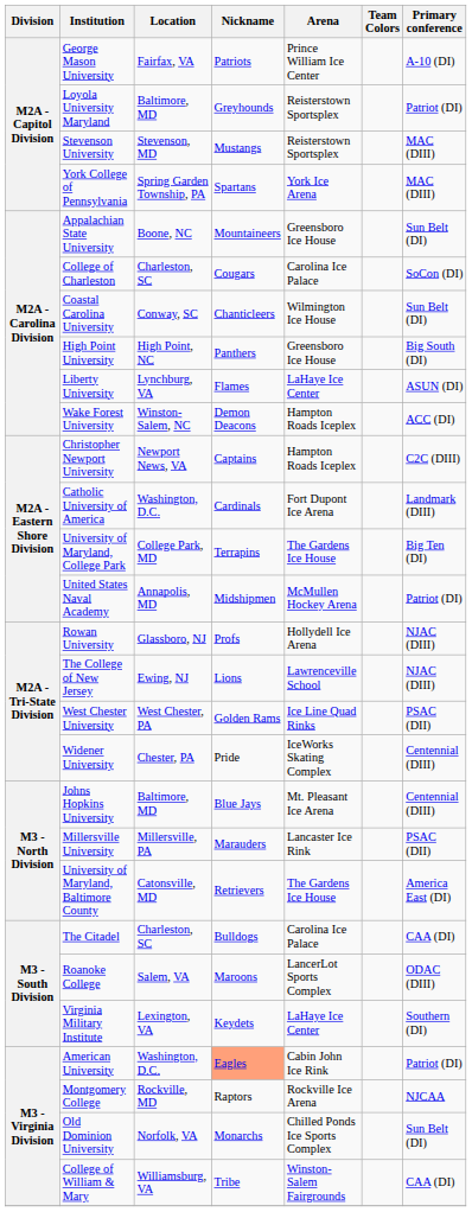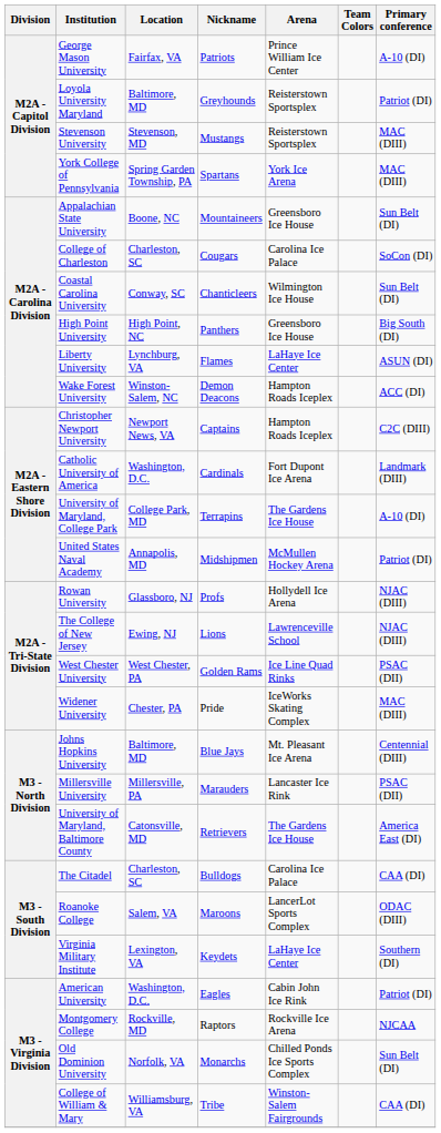 <table class="wikitable sortable">
 <tr>
 <th>Division</th>
 <th>Institution</th>
 <th>Location</th>
 <th>Nickname</th>
 <th>Arena</th>
 <th>Team Colors</th>
 <th>Primary conference</th>
 </tr>
 <tr>
 <th rowspan="4">M2A - Capitol Division</th>
 <td><a href='#'>George Mason University</a></td>
 <td><a href='#'>Fairfax</a>, <a href='#'>VA</a></td>
 <td><a href='#'>Patriots</a></td>
 <td>Prince William Ice Center</td>
 <td align=center> </td>
 <td><a href='#'>A-10</a> (DI)</td>
 </tr>
 <tr>
 <td><a href='#'>Loyola University Maryland</a></td>
 <td><a href='#'>Baltimore</a>, <a href='#'>MD</a></td>
 <td><a href='#'>Greyhounds</a></td>
 <td>Reisterstown Sportsplex</td>
 <td align=center> </td>
 <td><a href='#'>Patriot</a> (DI)</td>
 </tr>
 <tr>
 <td><a href='#'>Stevenson University</a></td>
 <td><a href='#'>Stevenson</a>, <a href='#'>MD</a></td>
 <td><a href='#'>Mustangs</a></td>
 <td>Reisterstown Sportsplex</td>
 <td align=center> </td>
 <td><a href='#'>MAC</a> (DIII)</td>
 </tr>
 <tr>
 <td><a href='#'>York College of Pennsylvania</a></td>
 <td><a href='#'>Spring Garden Township</a>, <a href='#'>PA</a></td>
 <td><a href='#'>Spartans</a></td>
 <td><a href='#'>York Ice Arena</a></td>
 <td align=center> </td>
 <td><a href='#'>MAC</a> (DIII)</td>
 </tr>
 <tr>
 <th rowspan="6">M2A - Carolina Division</th>
 <td><a href='#'>Appalachian State University</a></td>
 <td><a href='#'>Boone</a>, <a href='#'>NC</a></td>
 <td><a href='#'>Mountaineers</a></td>
 <td>Greensboro Ice House</td>
 <td align=center> </td>
 <td><a href='#'>Sun Belt</a> (DI)</td>
 </tr>
 <tr>
 <td><a href='#'>College of Charleston</a></td>
 <td><a href='#'>Charleston</a>, <a href='#'>SC</a></td>
 <td><a href='#'>Cougars</a></td>
 <td>Carolina Ice Palace</td>
 <td align=center> </td>
 <td><a href='#'>SoCon</a> (DI)</td>
 </tr>
 <tr>
 <td><a href='#'>Coastal Carolina University</a></td>
 <td><a href='#'>Conway</a>, <a href='#'>SC</a></td>
 <td><a href='#'>Chanticleers</a></td>
 <td>Wilmington Ice House</td>
 <td align=center> </td>
 <td><a href='#'>Sun Belt</a> (DI)</td>
 </tr>
 <tr>
 <td><a href='#'>High Point University</a></td>
 <td><a href='#'>High Point</a>, <a href='#'>NC</a></td>
 <td><a href='#'>Panthers</a></td>
 <td>Greensboro Ice House</td>
 <td align=center> </td>
 <td><a href='#'>Big South</a> (DI)</td>
 </tr>
 <tr>
 <td><a href='#'>Liberty University</a></td>
 <td><a href='#'>Lynchburg</a>, <a href='#'>VA</a></td>
 <td><a href='#'>Flames</a></td>
 <td><a href='#'>LaHaye Ice Center</a></td>
 <td align=center> </td>
 <td><a href='#'>ASUN</a> (DI)</td>
 </tr>
 <tr>
 <td><a href='#'>Wake Forest University</a></td>
 <td><a href='#'>Winston-Salem</a>, <a href='#'>NC</a></td>
 <td><a href='#'>Demon Deacons</a></td>
 <td>Hampton Roads Iceplex</td>
 <td align=center> </td>
 <td><a href='#'>ACC</a> (DI)</td>
 </tr>
 <tr>
 <th rowspan="4">M2A - Eastern Shore Division</th>
 <td><a href='#'>Christopher Newport University</a></td>
 <td><a href='#'>Newport News</a>, <a href='#'>VA</a></td>
 <td><a href='#'>Captains</a></td>
 <td>Hampton Roads Iceplex</td>
 <td align=center> </td>
 <td><a href='#'>C2C</a> (DIII)</td>
 </tr>
 <tr>
 <td><a href='#'>Catholic University of America</a></td>
 <td><a href='#'>Washington, D.C.</a></td>
 <td><a href='#'>Cardinals</a></td>
 <td>Fort Dupont Ice Arena</td>
 <td align=center> </td>
 <td><a href='#'>Landmark</a> (DIII)</td>
 </tr>
 <tr>
 <td><a href='#'>University of Maryland, College Park</a></td>
 <td><a href='#'>College Park</a>, <a href='#'>MD</a></td>
 <td><a href='#'>Terrapins</a></td>
 <td><a href='#'>The Gardens Ice House</a></td>
 <td align=center> </td>
-<td><a href='#'>Big Ten</a> (DI)</td>
+<td><a href='#'>A-10</a> (DI)</td>
 </tr>
 <tr>
 <td><a href='#'>United States Naval Academy</a></td>
 <td><a href='#'>Annapolis</a>, <a href='#'>MD</a></td>
 <td><a href='#'>Midshipmen</a></td>
 <td><a href='#'>McMullen Hockey Arena</a></td>
 <td align=center> </td>
 <td><a href='#'>Patriot</a> (DI)</td>
 </tr>
 <tr>
 <th rowspan="4">M2A - Tri-State Division</th>
 <td><a href='#'>Rowan University</a></td>
 <td><a href='#'>Glassboro</a>, <a href='#'>NJ</a></td>
 <td><a href='#'>Profs</a></td>
 <td>Hollydell Ice Arena</td>
 <td align=center> </td>
 <td><a href='#'>NJAC</a> (DIII)</td>
 </tr>
 <tr>
 <td><a href='#'>The College of New Jersey</a></td>
 <td><a href='#'>Ewing</a>, <a href='#'>NJ</a></td>
 <td><a href='#'>Lions</a></td>
 <td><a href='#'>Lawrenceville School</a></td>
 <td align=center> </td>
 <td><a href='#'>NJAC</a> (DIII)</td>
 </tr>
 <tr>
 <td><a href='#'>West Chester University</a></td>
 <td><a href='#'>West Chester</a>, <a href='#'>PA</a></td>
 <td><a href='#'>Golden Rams</a></td>
 <td><a href='#'>Ice Line Quad Rinks</a></td>
 <td align=center> </td>
 <td><a href='#'>PSAC</a> (DII)</td>
 </tr>
 <tr>
 <td><a href='#'>Widener University</a></td>
 <td><a href='#'>Chester</a>, <a href='#'>PA</a></td>
 <td>Pride</td>
 <td>IceWorks Skating Complex</td>
 <td align=center> </td>
-<td><a href='#'>Centennial</a> (DIII)</td>
+<td><a href='#'>MAC</a> (DIII)</td>
 </tr>
 <tr>
 <th rowspan="3">M3 - North Division</th>
 <td><a href='#'>Johns Hopkins University</a></td>
 <td><a href='#'>Baltimore</a>, <a href='#'>MD</a></td>
 <td><a href='#'>Blue Jays</a></td>
 <td>Mt. Pleasant Ice Arena</td>
 <td align=center> </td>
 <td><a href='#'>Centennial</a> (DIII)</td>
 </tr>
 <tr>
 <td><a href='#'>Millersville University</a></td>
 <td><a href='#'>Millersville</a>, <a href='#'>PA</a></td>
 <td><a href='#'>Marauders</a></td>
 <td>Lancaster Ice Rink</td>
 <td align=center> </td>
 <td><a href='#'>PSAC</a> (DII)</td>
 </tr>
 <tr>
 <td><a href='#'>University of Maryland, Baltimore County</a></td>
 <td><a href='#'>Catonsville</a>, <a href='#'>MD</a></td>
 <td><a href='#'>Retrievers</a></td>
 <td><a href='#'>The Gardens Ice House</a></td>
 <td align=center> </td>
 <td><a href='#'>America East</a> (DI)</td>
 </tr>
 <tr>
 <th rowspan="3">M3 - South Division</th>
 <td><a href='#'>The Citadel</a></td>
 <td><a href='#'>Charleston</a>, <a href='#'>SC</a></td>
 <td><a href='#'>Bulldogs</a></td>
 <td>Carolina Ice Palace</td>
 <td align=center> </td>
 <td><a href='#'>CAA</a> (DI)</td>
 </tr>
 <tr>
 <td><a href='#'>Roanoke College</a></td>
 <td><a href='#'>Salem</a>, <a href='#'>VA</a></td>
 <td><a href='#'>Maroons</a></td>
 <td>LancerLot Sports Complex</td>
 <td align=center> </td>
 <td><a href='#'>ODAC</a> (DIII)</td>
 </tr>
 <tr>
 <td><a href='#'>Virginia Military Institute</a></td>
 <td><a href='#'>Lexington</a>, <a href='#'>VA</a></td>
 <td><a href='#'>Keydets</a></td>
 <td><a href='#'>LaHaye Ice Center</a></td>
 <td align=center> </td>
 <td><a href='#'>Southern</a> (DI)</td>
 </tr>
 <tr>
 <th rowspan="4">M3 - Virginia Division</th>
 <td><a href='#'>American University</a></td>
 <td><a href='#'>Washington, D.C.</a></td>
-<td style="background: lightsalmon;"><a href='#'>Eagles</a></td>
+<td><a href='#'>Eagles</a></td>
 <td>Cabin John Ice Rink</td>
 <td align=center> </td>
 <td><a href='#'>Patriot</a> (DI)</td>
 </tr>
 <tr>
 <td><a href='#'>Montgomery College</a></td>
 <td><a href='#'>Rockville</a>, <a href='#'>MD</a></td>
 <td>Raptors</td>
 <td>Rockville Ice Arena</td>
 <td align=center> </td>
 <td><a href='#'>NJCAA</a></td>
 </tr>
 <tr>
 <td><a href='#'>Old Dominion University</a></td>
 <td><a href='#'>Norfolk</a>, <a href='#'>VA</a></td>
 <td><a href='#'>Monarchs</a></td>
 <td>Chilled Ponds Ice Sports Complex</td>
 <td align=center> </td>
 <td><a href='#'>Sun Belt</a> (DI)</td>
 </tr>
 <tr>
 <td><a href='#'>College of William & Mary</a></td>
 <td><a href='#'>Williamsburg</a>, <a href='#'>VA</a></td>
 <td><a href='#'>Tribe</a></td>
 <td><a href='#'>Winston-Salem Fairgrounds</a></td>
 <td align=center> </td>
 <td><a href='#'>CAA</a> (DI)</td>
 </tr>
 <tr>
 </tr>
 </table>
